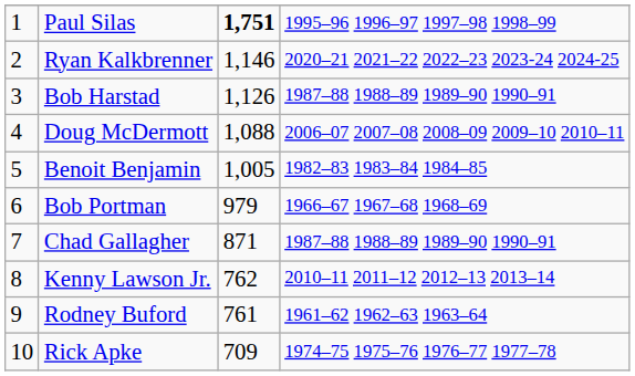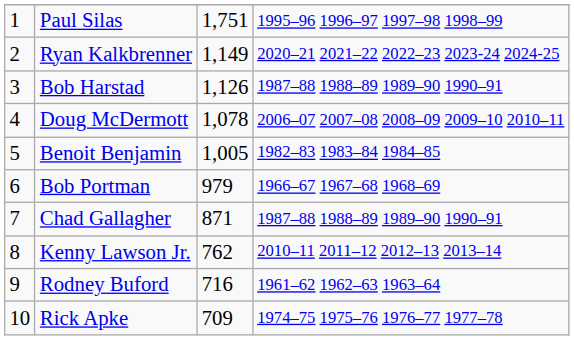 <table class="wikitable">
 <tr>
 </tr>
 <tr>
 <td>1</td>
 <td><a href='#'>Paul Silas</a></td>
-<td><strong>1,751</strong></td>
+<td>1,751</td>
 <td style="font-size:80%;"><a href='#'>1995–96</a> <a href='#'>1996–97</a> <a href='#'>1997–98</a> <a href='#'>1998–99</a></td>
 </tr>
 <tr>
 <td>2</td>
 <td><a href='#'>Ryan Kalkbrenner</a></td>
-<td>1,146</td>
+<td>1,149</td>
 <td style="font-size:80%;"><a href='#'>2020–21</a> <a href='#'>2021–22</a> <a href='#'>2022–23</a> <a href='#'>2023-24</a> <a href='#'>2024-25</a></td>
 </tr>
 <tr>
 <td>3</td>
 <td><a href='#'>Bob Harstad</a></td>
 <td>1,126</td>
 <td style="font-size:80%;"><a href='#'>1987–88</a> <a href='#'>1988–89</a> <a href='#'>1989–90</a> <a href='#'>1990–91</a></td>
 </tr>
 <tr>
 <td>4</td>
 <td><a href='#'>Doug McDermott</a></td>
-<td>1,088</td>
+<td>1,078</td>
 <td style="font-size:80%;"><a href='#'>2006–07</a> <a href='#'>2007–08</a> <a href='#'>2008–09</a> <a href='#'>2009–10</a> <a href='#'>2010–11</a></td>
 </tr>
 <tr>
 <td>5</td>
 <td><a href='#'>Benoit Benjamin</a></td>
 <td>1,005</td>
 <td style="font-size:80%;"><a href='#'>1982–83</a> <a href='#'>1983–84</a> <a href='#'>1984–85</a></td>
 </tr>
 <tr>
 <td>6</td>
 <td><a href='#'>Bob Portman</a></td>
 <td>979</td>
 <td style="font-size:80%;"><a href='#'>1966–67</a> <a href='#'>1967–68</a> <a href='#'>1968–69</a></td>
 </tr>
 <tr>
 <td>7</td>
 <td><a href='#'>Chad Gallagher</a></td>
 <td>871</td>
 <td style="font-size:80%;"><a href='#'>1987–88</a> <a href='#'>1988–89</a> <a href='#'>1989–90</a> <a href='#'>1990–91</a></td>
 </tr>
 <tr>
 <td>8</td>
 <td><a href='#'>Kenny Lawson Jr.</a></td>
 <td>762</td>
 <td style="font-size:80%;"><a href='#'>2010–11</a> <a href='#'>2011–12</a> <a href='#'>2012–13</a> <a href='#'>2013–14</a></td>
 </tr>
 <tr>
 <td>9</td>
 <td><a href='#'>Rodney Buford</a></td>
-<td>761</td>
+<td>716</td>
 <td style="font-size:80%;"><a href='#'>1961–62</a> <a href='#'>1962–63</a> <a href='#'>1963–64</a></td>
 </tr>
 <tr>
 <td>10</td>
 <td><a href='#'>Rick Apke</a></td>
 <td>709</td>
 <td style="font-size:80%;"><a href='#'>1974–75</a> <a href='#'>1975–76</a> <a href='#'>1976–77</a> <a href='#'>1977–78</a></td>
 </tr>
 </table>
